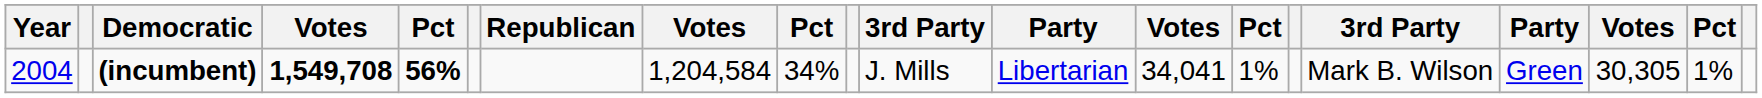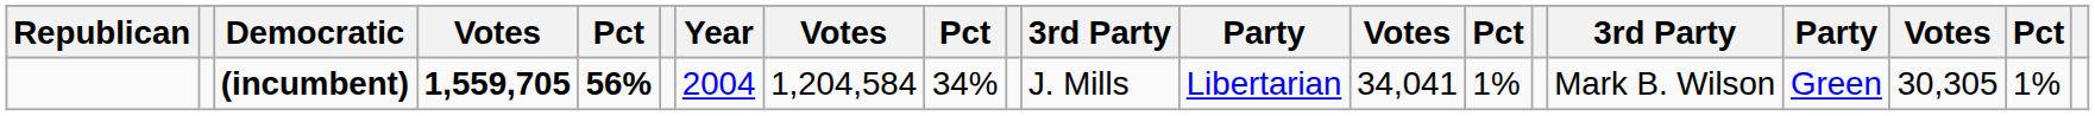 <table class="wikitable" style="margin:0.5em ; font-size:95%">
 <tr>
-<th>Year</th>
+<th>Republican</th>
 <th></th>
 <th>Democratic</th>
 <th>Votes</th>
 <th>Pct</th>
 <th></th>
-<th>Republican</th>
+<th>Year</th>
 <th>Votes</th>
 <th>Pct</th>
 <th></th>
 <th>3rd Party</th>
 <th>Party</th>
 <th>Votes</th>
 <th>Pct</th>
 <th></th>
 <th>3rd Party</th>
 <th>Party</th>
 <th>Votes</th>
 <th>Pct</th>
 <th></th>
 </tr>
 <tr>
-<td><a href='#'>2004</a></td>
+<td></td>
 <td></td>
 <td> <strong>(incumbent)</strong></td>
-<td><strong>1,549,708</strong></td>
+<td><strong>1,559,705</strong></td>
 <td><strong>56%</strong></td>
 <td></td>
-<td></td>
+<td><a href='#'>2004</a></td>
 <td>1,204,584</td>
 <td>34%</td>
 <td></td>
 <td>J. Mills</td>
 <td><a href='#'>Libertarian</a></td>
 <td>34,041</td>
 <td>1%</td>
 <td></td>
 <td>Mark B. Wilson</td>
 <td><a href='#'>Green</a></td>
 <td>30,305</td>
 <td>1%</td>
 <td></td>
 </tr>
 </table>
